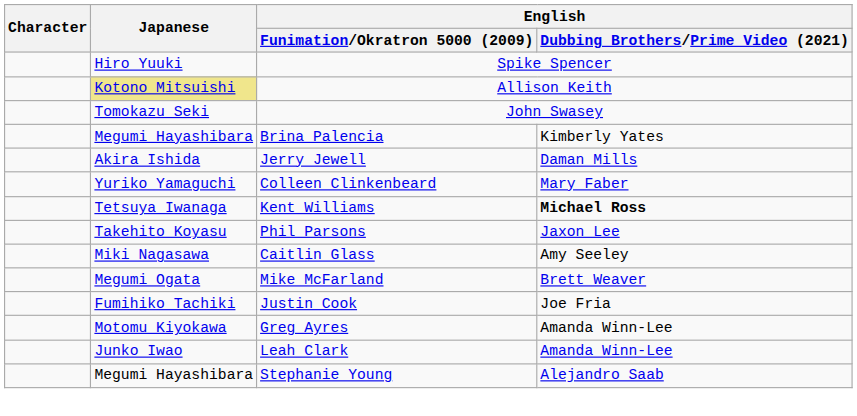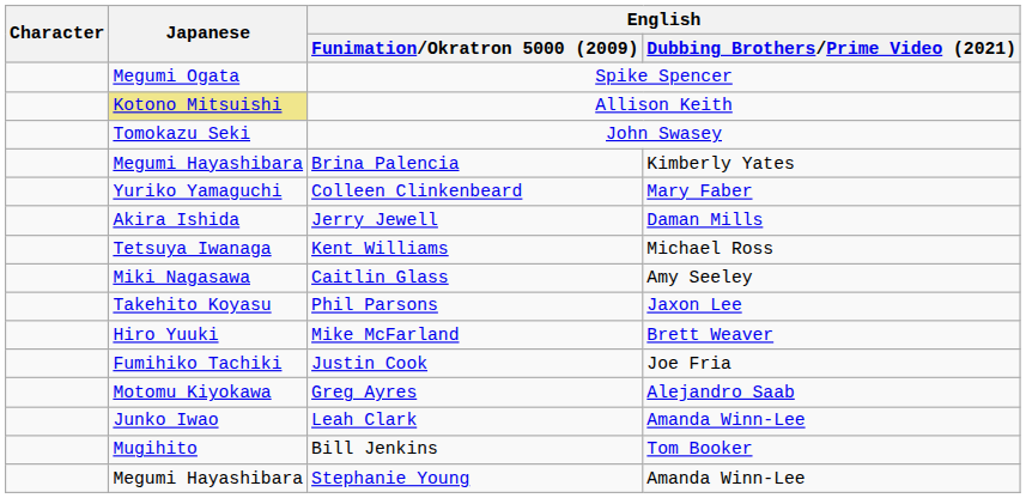 <table class="wikitable">
 <tr>
 <th rowspan="2">Character</th>
 <th rowspan="2">Japanese</th>
 <th colspan="2">English</th>
 </tr>
 <tr>
 <th><a href='#'>Funimation</a>/Okratron 5000 (2009)</th>
 <th><a href='#'>Dubbing Brothers</a>/<a href='#'>Prime Video</a> (2021)</th>
 </tr>
 <tr>
 <td></td>
-<td><a href='#'>Hiro Yuuki</a></td>
+<td><a href='#'>Megumi Ogata</a></td>
 <td colspan="2" style="text-align: center;"><a href='#'>Spike Spencer</a></td>
 </tr>
 <tr>
 <td></td>
 <td style="background: khaki;"><a href='#'>Kotono Mitsuishi</a></td>
 <td colspan="2" style="text-align: center;"><a href='#'>Allison Keith</a></td>
 </tr>
 <tr>
 <td></td>
 <td><a href='#'>Tomokazu Seki</a></td>
 <td colspan="2" style="text-align: center;"><a href='#'>John Swasey</a></td>
 </tr>
 <tr>
 <td></td>
 <td><a href='#'>Megumi Hayashibara</a></td>
 <td><a href='#'>Brina Palencia</a></td>
 <td>Kimberly Yates</td>
 </tr>
 <tr>
 <td></td>
+<td><a href='#'>Yuriko Yamaguchi</a></td>
+<td><a href='#'>Colleen Clinkenbeard</a></td>
+<td><a href='#'>Mary Faber</a></td>
+</tr>
+<tr>
+<td></td>
 <td><a href='#'>Akira Ishida</a></td>
 <td><a href='#'>Jerry Jewell</a></td>
 <td><a href='#'>Daman Mills</a></td>
 </tr>
 <tr>
 <td></td>
-<td><a href='#'>Yuriko Yamaguchi</a></td>
-<td><a href='#'>Colleen Clinkenbeard</a></td>
-<td><a href='#'>Mary Faber</a></td>
+<td><a href='#'>Tetsuya Iwanaga</a></td>
+<td><a href='#'>Kent Williams</a></td>
+<td>Michael Ross</td>
 </tr>
 <tr>
 <td></td>
-<td><a href='#'>Tetsuya Iwanaga</a></td>
-<td><a href='#'>Kent Williams</a></td>
-<td><strong>Michael Ross</strong></td>
+<td><a href='#'>Miki Nagasawa</a></td>
+<td><a href='#'>Caitlin Glass</a></td>
+<td>Amy Seeley</td>
 </tr>
 <tr>
 <td></td>
 <td><a href='#'>Takehito Koyasu</a></td>
 <td><a href='#'>Phil Parsons</a></td>
 <td><a href='#'>Jaxon Lee</a></td>
 </tr>
 <tr>
 <td></td>
-<td><a href='#'>Miki Nagasawa</a></td>
-<td><a href='#'>Caitlin Glass</a></td>
-<td>Amy Seeley</td>
-</tr>
-<tr>
-<td></td>
-<td><a href='#'>Megumi Ogata</a></td>
+<td><a href='#'>Hiro Yuuki</a></td>
 <td><a href='#'>Mike McFarland</a></td>
 <td><a href='#'>Brett Weaver</a></td>
 </tr>
 <tr>
 <td></td>
 <td><a href='#'>Fumihiko Tachiki</a></td>
 <td><a href='#'>Justin Cook</a></td>
 <td>Joe Fria</td>
 </tr>
 <tr>
 <td></td>
 <td><a href='#'>Motomu Kiyokawa</a></td>
 <td><a href='#'>Greg Ayres</a></td>
-<td>Amanda Winn-Lee</td>
+<td><a href='#'>Alejandro Saab</a></td>
 </tr>
 <tr>
 <td></td>
 <td><a href='#'>Junko Iwao</a></td>
 <td><a href='#'>Leah Clark</a></td>
 <td><a href='#'>Amanda Winn-Lee</a></td>
 </tr>
 <tr>
 <td></td>
+<td><a href='#'>Mugihito</a></td>
+<td>Bill Jenkins</td>
+<td><a href='#'>Tom Booker</a></td>
+</tr>
+<tr>
+<td></td>
 <td>Megumi Hayashibara</td>
 <td><a href='#'>Stephanie Young</a></td>
-<td><a href='#'>Alejandro Saab</a></td>
+<td>Amanda Winn-Lee</td>
 </tr>
 </table>
